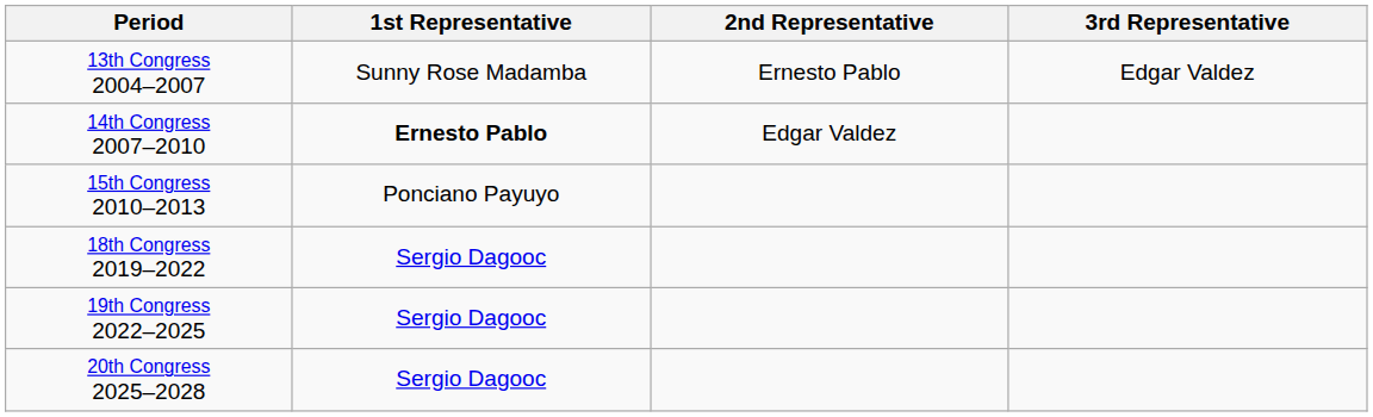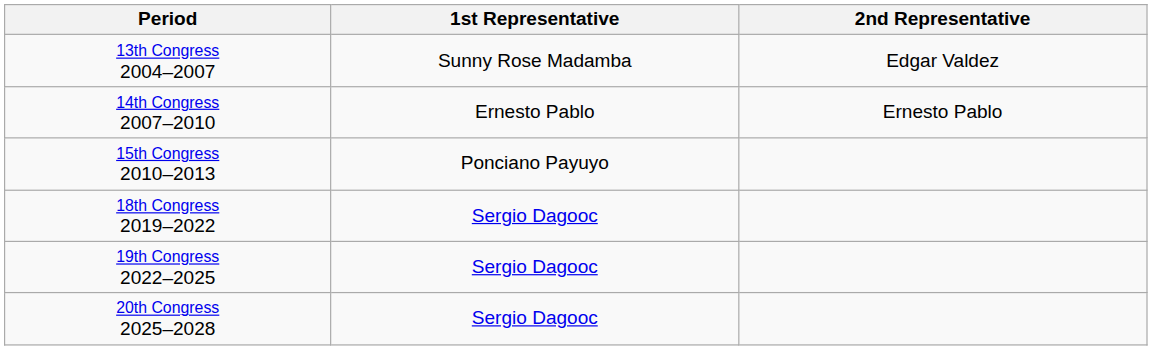 <table class="wikitable" width=76%>
 <tr>
 <th width=16%>Period</th>
 <th width=20%>1st Representative</th>
 <th width=20%>2nd Representative</th>
-<th width=20%>3rd Representative</th>
 </tr>
 <tr>
 <td style="text-align:center;"><small><a href='#'>13th Congress</a></small><br>2004–2007</td>
 <td style="text-align:center;">Sunny Rose Madamba</td>
-<td style="text-align:center;">Ernesto Pablo</td>
 <td style="text-align:center;">Edgar Valdez</td>
 </tr>
 <tr>
 <td style="text-align:center;"><small><a href='#'>14th Congress</a></small><br>2007–2010</td>
-<td style="text-align:center;"><strong>Ernesto Pablo</strong></td>
-<td style="text-align:center;">Edgar Valdez</td>
-<td></td>
+<td style="text-align:center;">Ernesto Pablo</td>
+<td style="text-align:center;">Ernesto Pablo</td>
 </tr>
 <tr>
 <td style="text-align:center;"><small><a href='#'>15th Congress</a></small><br>2010–2013</td>
 <td style="text-align:center;">Ponciano Payuyo</td>
-<td></td>
 <td></td>
 </tr>
 <tr>
 <td style="text-align:center;"><small><a href='#'>18th Congress</a></small><br>2019–2022</td>
 <td style="text-align:center;"><a href='#'>Sergio Dagooc</a></td>
 <td></td>
-<td></td>
 </tr>
 <tr>
 <td style="text-align:center;"><small><a href='#'>19th Congress</a></small><br>2022–2025</td>
 <td style="text-align:center;"><a href='#'>Sergio Dagooc</a></td>
-<td></td>
 <td></td>
 </tr>
 <tr>
 <td style="text-align:center;"><small><a href='#'>20th Congress</a></small><br>2025–2028</td>
 <td style="text-align:center;"><a href='#'>Sergio Dagooc</a></td>
 <td></td>
-<td></td>
 </tr>
 </table>
